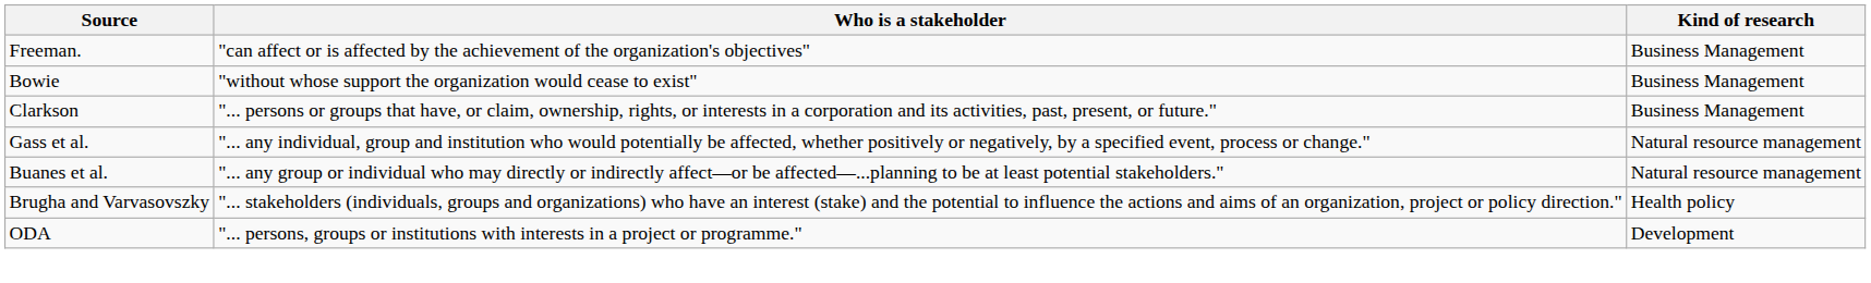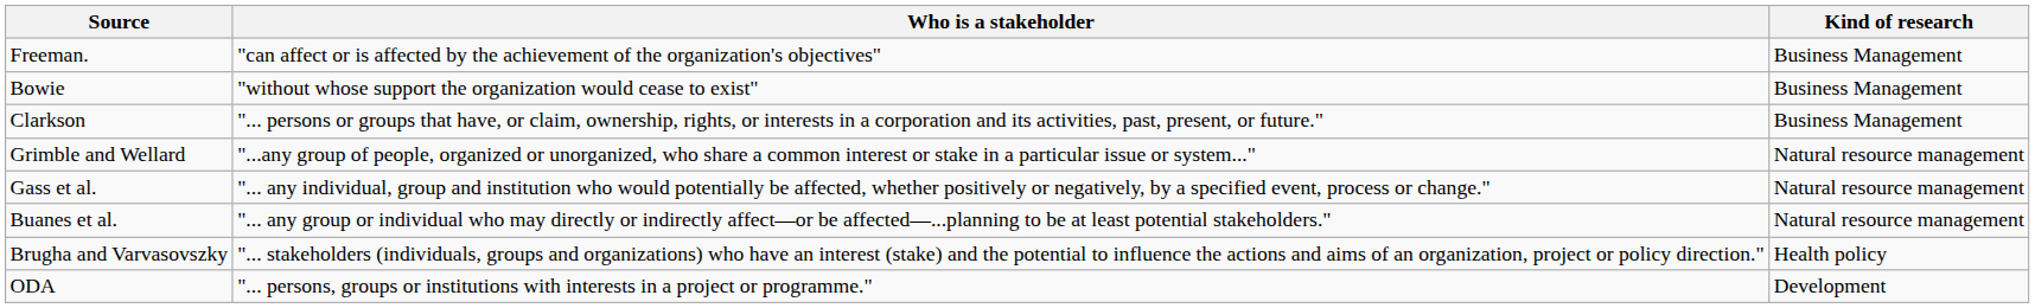 <table class="wikitable">
 <tr>
 <th>Source</th>
 <th>Who is a stakeholder</th>
 <th>Kind of research</th>
 </tr>
 <tr>
 <td>Freeman.</td>
 <td>"can affect or is affected by the achievement of the organization's objectives"</td>
 <td>Business Management</td>
 </tr>
 <tr>
 <td>Bowie</td>
 <td>"without whose support the organization would cease to exist"</td>
 <td>Business Management</td>
 </tr>
 <tr>
 <td>Clarkson</td>
 <td>"... persons or groups that have, or claim, ownership, rights, or interests in a corporation and its activities, past, present, or future."</td>
 <td>Business Management</td>
 </tr>
 <tr>
+<td>Grimble and Wellard</td>
+<td>"...any group of people, organized or unorganized, who share a common interest or stake in a particular issue or system..."</td>
+<td>Natural resource management</td>
+</tr>
+<tr>
 <td>Gass et al.</td>
 <td>"... any individual, group and institution who would potentially be affected, whether positively or negatively, by a specified event, process or change."</td>
 <td>Natural resource management</td>
 </tr>
 <tr>
 <td>Buanes et al.</td>
 <td>"... any group or individual who may directly or indirectly affect—or be affected—...planning to be at least potential stakeholders."</td>
 <td>Natural resource management</td>
 </tr>
 <tr>
 <td>Brugha and Varvasovszky</td>
 <td>"... stakeholders (individuals, groups and organizations) who have an interest (stake) and the potential to influence the actions and aims of an organization, project or policy direction."</td>
 <td>Health policy</td>
 </tr>
 <tr>
 <td>ODA</td>
 <td>"... persons, groups or institutions with interests in a project or programme."</td>
 <td>Development</td>
 </tr>
 </table>
